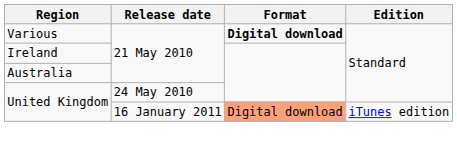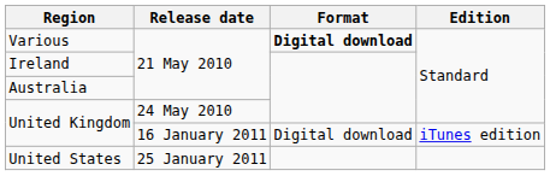 <table class="wikitable">
 <tr>
 <th>Region</th>
 <th>Release date</th>
 <th>Format</th>
 <th>Edition</th>
 </tr>
 <tr>
 <td>Various</td>
 <td rowspan=3>21 May 2010</td>
 <td><strong>Digital download</strong></td>
 <td rowspan=4>Standard</td>
 </tr>
 <tr>
 <td>Ireland</td>
 <td rowspan=3></td>
 </tr>
 <tr>
 <td>Australia</td>
 </tr>
 <tr>
 <td rowspan=2>United Kingdom</td>
 <td>24 May 2010</td>
 </tr>
 <tr>
 <td>16 January 2011</td>
-<td style="background: lightsalmon;">Digital download</td>
+<td>Digital download</td>
 <td><a href='#'>iTunes</a> edition</td>
 </tr>
+<tr>
+<td>United States</td>
+<td>25 January 2011</td>
+<td></td>
+<td></td>
+</tr>
 </table>
